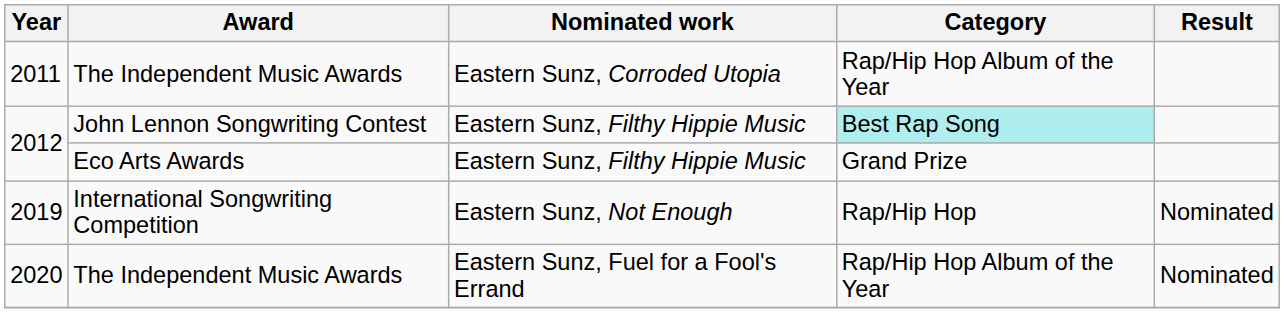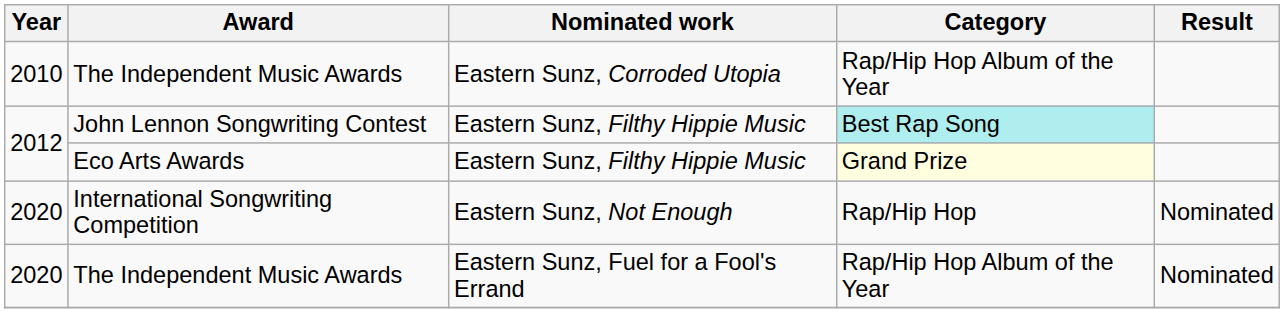 <table class="wikitable">
 <tr>
 <th>Year</th>
 <th>Award</th>
 <th>Nominated work</th>
 <th>Category</th>
 <th>Result</th>
 </tr>
 <tr>
-<td rowspan="1">2011</td>
+<td rowspan="1">2010</td>
 <td rowspan="1">The Independent Music Awards</td>
 <td>Eastern Sunz, <em>Corroded Utopia</em></td>
 <td>Rap/Hip Hop Album of the Year</td>
 <td></td>
 </tr>
 <tr>
 <td rowspan="2">2012</td>
 <td rowspan="1">John Lennon Songwriting Contest</td>
 <td>Eastern Sunz, <em>Filthy Hippie Music</em></td>
 <td style="background: paleturquoise;">Best Rap Song</td>
 <td></td>
 </tr>
 <tr>
 <td rowspan="1">Eco Arts Awards</td>
 <td>Eastern Sunz, <em>Filthy Hippie Music</em></td>
-<td>Grand Prize</td>
+<td style="background: lightyellow;">Grand Prize</td>
 <td></td>
 </tr>
 <tr>
-<td>2019</td>
+<td>2020</td>
 <td>International Songwriting Competition</td>
 <td>Eastern Sunz, <em>Not Enough</em></td>
 <td>Rap/Hip Hop</td>
 <td>Nominated</td>
 </tr>
 <tr>
 <td>2020</td>
 <td>The Independent Music Awards</td>
 <td>Eastern Sunz, Fuel for a Fool's Errand</td>
 <td>Rap/Hip Hop Album of the Year</td>
 <td>Nominated</td>
 </tr>
 <tr>
 </tr>
 </table>
